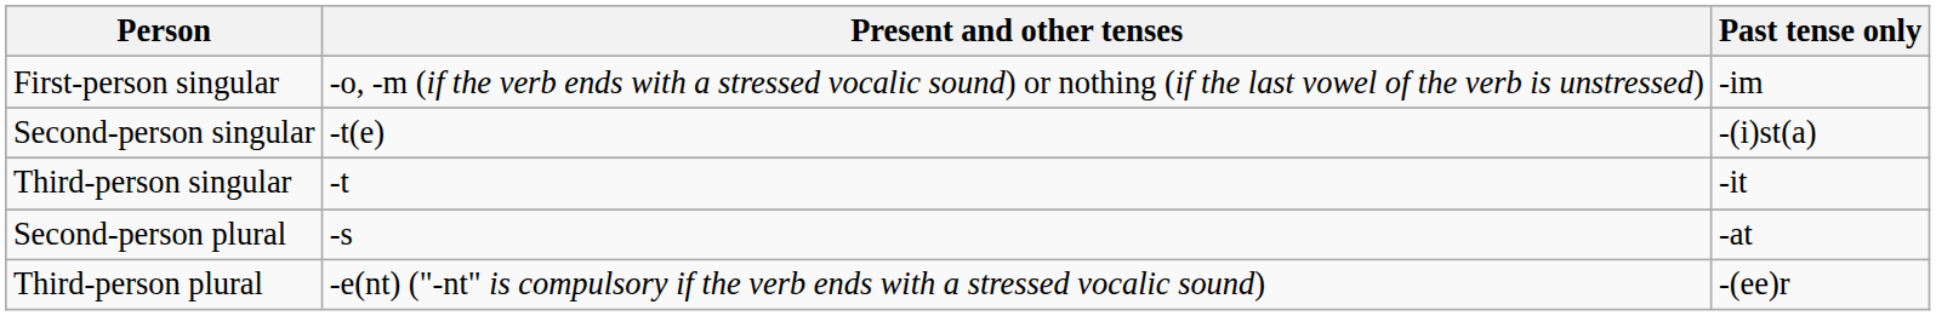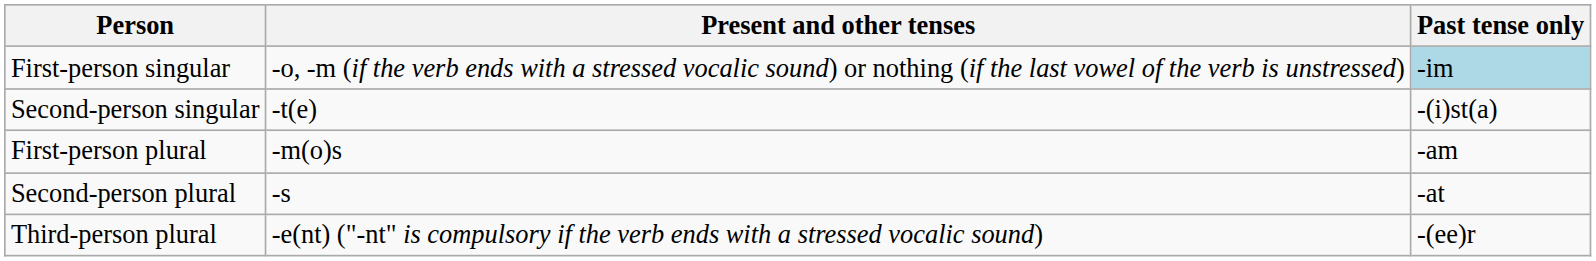 <table class="wikitable">
 <tr>
 <th>Person</th>
 <th>Present and other tenses</th>
 <th>Past tense only</th>
 </tr>
 <tr>
 <td>First-person singular</td>
 <td>-o, -m (<em>if the verb ends with a stressed vocalic sound</em>) or nothing (<em>if the last vowel of the verb is unstressed</em>)</td>
-<td>-im</td>
+<td style="background: lightblue;">-im</td>
 </tr>
 <tr>
 <td>Second-person singular</td>
 <td>-t(e)</td>
 <td>-(i)st(a)</td>
 </tr>
 <tr>
-<td>Third-person singular</td>
-<td>-t</td>
-<td>-it</td>
+<td>First-person plural</td>
+<td>-m(o)s</td>
+<td>-am</td>
 </tr>
 <tr>
 <td>Second-person plural</td>
 <td>-s</td>
 <td>-at</td>
 </tr>
 <tr>
 <td>Third-person plural</td>
 <td>-e(nt) ("-nt" <em>is compulsory if the verb ends with a stressed vocalic sound</em>)</td>
 <td>-(ee)r</td>
 </tr>
 </table>
